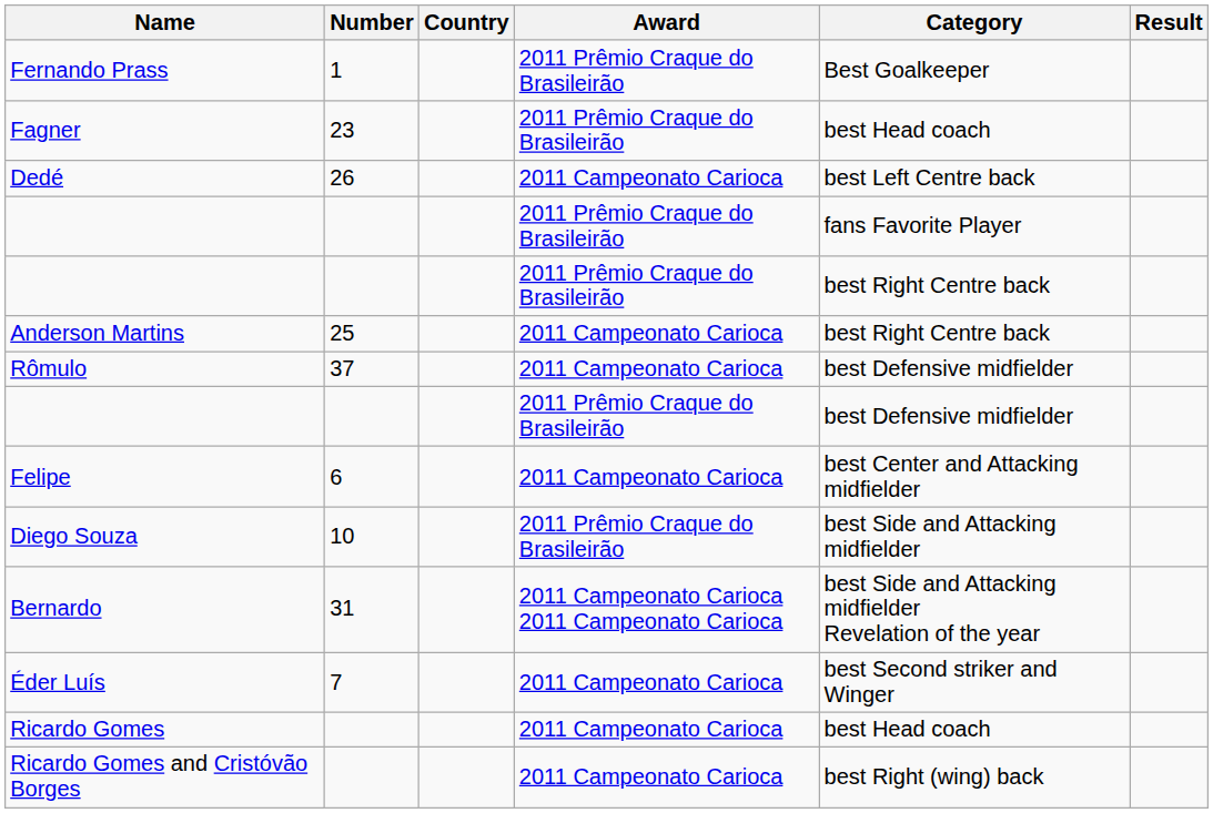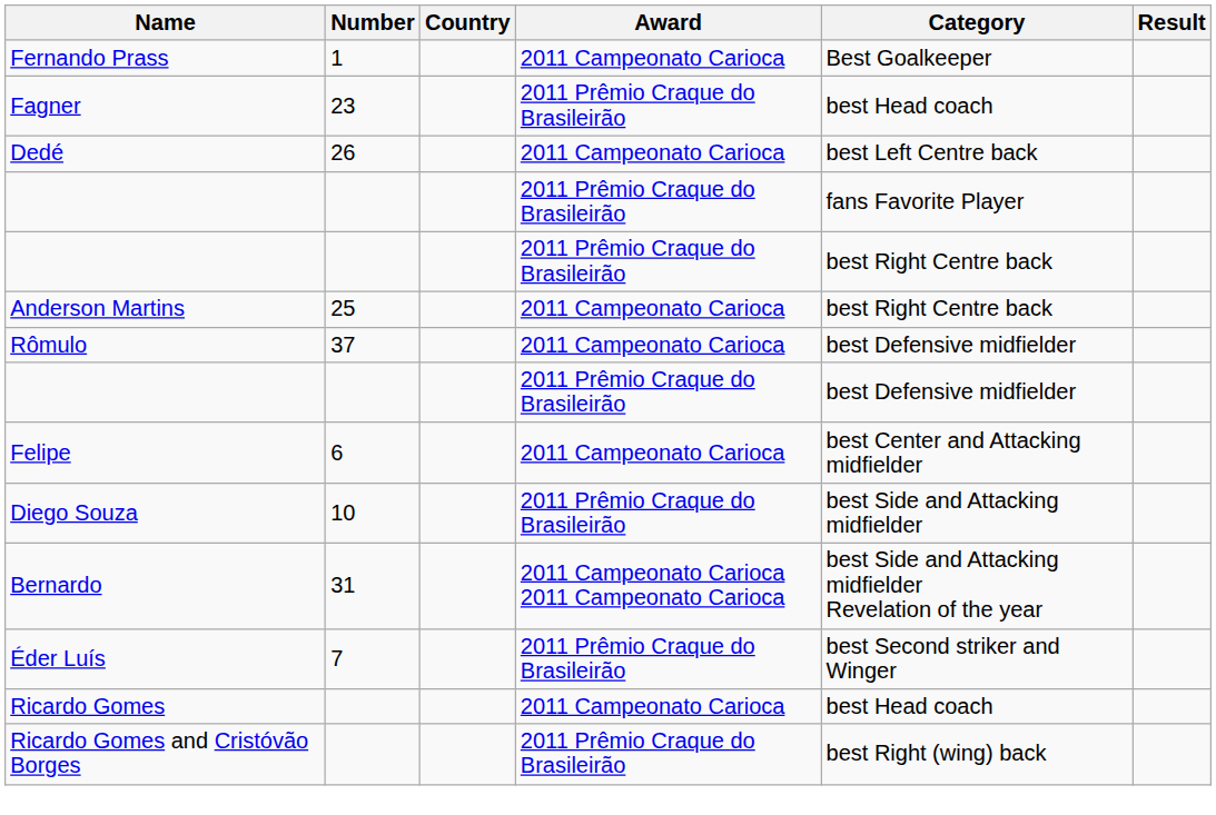 <table class="wikitable sortable">
 <tr>
 <th>Name</th>
 <th>Number</th>
 <th>Country</th>
 <th>Award</th>
 <th>Category</th>
 <th>Result</th>
 </tr>
 <tr>
 <td><a href='#'>Fernando Prass</a></td>
 <td>1</td>
 <td></td>
-<td><a href='#'>2011 Prêmio Craque do Brasileirão</a></td>
+<td><a href='#'>2011 Campeonato Carioca</a></td>
 <td>Best Goalkeeper</td>
 <td></td>
 </tr>
 <tr>
 <td><a href='#'>Fagner</a></td>
 <td>23</td>
 <td></td>
 <td><a href='#'>2011 Prêmio Craque do Brasileirão</a></td>
 <td>best Head coach</td>
 <td></td>
 </tr>
 <tr>
 <td><a href='#'>Dedé</a></td>
 <td>26</td>
 <td></td>
 <td><a href='#'>2011 Campeonato Carioca</a></td>
 <td>best Left Centre back</td>
 <td></td>
 </tr>
 <tr>
 <td></td>
 <td></td>
 <td></td>
 <td><a href='#'>2011 Prêmio Craque do Brasileirão</a></td>
 <td>fans Favorite Player</td>
 <td></td>
 </tr>
 <tr>
 <td></td>
 <td></td>
 <td></td>
 <td><a href='#'>2011 Prêmio Craque do Brasileirão</a></td>
 <td>best Right Centre back</td>
 <td></td>
 </tr>
 <tr>
 <td><a href='#'>Anderson Martins</a></td>
 <td>25</td>
 <td></td>
 <td><a href='#'>2011 Campeonato Carioca</a></td>
 <td>best Right Centre back</td>
 <td></td>
 </tr>
 <tr>
 <td><a href='#'>Rômulo</a></td>
 <td>37</td>
 <td></td>
 <td><a href='#'>2011 Campeonato Carioca</a></td>
 <td>best Defensive midfielder</td>
 <td></td>
 </tr>
 <tr>
 <td></td>
 <td></td>
 <td></td>
 <td><a href='#'>2011 Prêmio Craque do Brasileirão</a></td>
 <td>best Defensive midfielder</td>
 <td></td>
 </tr>
 <tr>
 <td><a href='#'>Felipe</a></td>
 <td>6</td>
 <td></td>
 <td><a href='#'>2011 Campeonato Carioca</a></td>
 <td>best Center and Attacking midfielder</td>
 <td></td>
 </tr>
 <tr>
 <td><a href='#'>Diego Souza</a></td>
 <td>10</td>
 <td></td>
 <td><a href='#'>2011 Prêmio Craque do Brasileirão</a></td>
 <td>best Side and Attacking midfielder</td>
 <td></td>
 </tr>
 <tr>
 <td><a href='#'>Bernardo</a></td>
 <td>31</td>
 <td></td>
 <td><a href='#'>2011 Campeonato Carioca</a> <br> <a href='#'>2011 Campeonato Carioca</a></td>
 <td>best Side and Attacking midfielder <br> Revelation of the year</td>
 <td></td>
 </tr>
 <tr>
 <td><a href='#'>Éder Luís</a></td>
 <td>7</td>
 <td></td>
-<td><a href='#'>2011 Campeonato Carioca</a></td>
+<td><a href='#'>2011 Prêmio Craque do Brasileirão</a></td>
 <td>best Second striker and Winger</td>
 <td></td>
 </tr>
 <tr>
 <td><a href='#'>Ricardo Gomes</a></td>
 <td></td>
 <td></td>
 <td><a href='#'>2011 Campeonato Carioca</a></td>
 <td>best Head coach</td>
 <td></td>
 </tr>
 <tr>
 <td><a href='#'>Ricardo Gomes</a> and <a href='#'>Cristóvão Borges</a></td>
 <td></td>
 <td></td>
-<td><a href='#'>2011 Campeonato Carioca</a></td>
+<td><a href='#'>2011 Prêmio Craque do Brasileirão</a></td>
 <td>best Right (wing) back</td>
 <td></td>
 </tr>
 </table>
